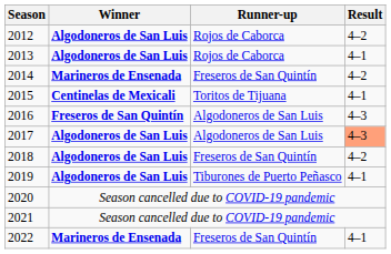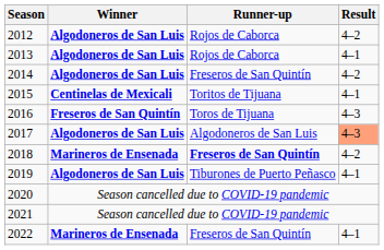 <table class="wikitable">
 <tr>
 <th>Season</th>
 <th><strong>Winner</strong></th>
 <th>Runner-up</th>
 <th>Result</th>
 </tr>
 <tr>
 <td>2012</td>
 <td><strong><a href='#'>Algodoneros de San Luis</a></strong></td>
 <td><a href='#'>Rojos de Caborca</a></td>
 <td>4–2</td>
 </tr>
 <tr>
 <td>2013</td>
 <td><strong><a href='#'>Algodoneros de San Luis</a></strong></td>
 <td><a href='#'>Rojos de Caborca</a></td>
 <td>4–1</td>
 </tr>
 <tr>
 <td>2014</td>
-<td><strong><a href='#'>Marineros de Ensenada</a></strong></td>
+<td><strong><a href='#'>Algodoneros de San Luis</a></strong></td>
 <td><a href='#'>Freseros de San Quintín</a></td>
 <td>4–2</td>
 </tr>
 <tr>
 <td>2015</td>
 <td><strong><a href='#'>Centinelas de Mexicali</a></strong></td>
 <td><a href='#'>Toritos de Tijuana</a></td>
 <td>4–1</td>
 </tr>
 <tr>
 <td>2016</td>
 <td><strong><a href='#'>Freseros de San Quintín</a></strong></td>
-<td><a href='#'>Algodoneros de San Luis</a></td>
+<td><a href='#'>Toros de Tijuana</a></td>
 <td>4–3</td>
 </tr>
 <tr>
 <td>2017</td>
 <td><strong><a href='#'>Algodoneros de San Luis</a></strong></td>
 <td><a href='#'>Algodoneros de San Luis</a></td>
 <td style="background: lightsalmon;">4–3</td>
 </tr>
 <tr>
 <td>2018</td>
-<td><strong><a href='#'>Algodoneros de San Luis</a></strong></td>
-<td><a href='#'>Freseros de San Quintín</a></td>
+<td><strong><a href='#'>Marineros de Ensenada</a></strong></td>
+<td><strong><a href='#'>Freseros de San Quintín</a></strong></td>
 <td>4–2</td>
 </tr>
 <tr>
 <td>2019</td>
 <td><strong><a href='#'>Algodoneros de San Luis</a></strong></td>
 <td><a href='#'>Tiburones de Puerto Peñasco</a></td>
 <td>4–1</td>
 </tr>
 <tr>
 <td>2020</td>
 <td colspan="3" align="center"><em>Season cancelled due to <a href='#'>COVID-19 pandemic</a></em></td>
 </tr>
 <tr>
 <td>2021</td>
 <td colspan="3" align="center"><em>Season cancelled due to <a href='#'>COVID-19 pandemic</a></em></td>
 </tr>
 <tr>
 <td>2022</td>
 <td><strong><a href='#'>Marineros de Ensenada</a></strong></td>
 <td><a href='#'>Freseros de San Quintín</a></td>
 <td>4–1</td>
 </tr>
 </table>
